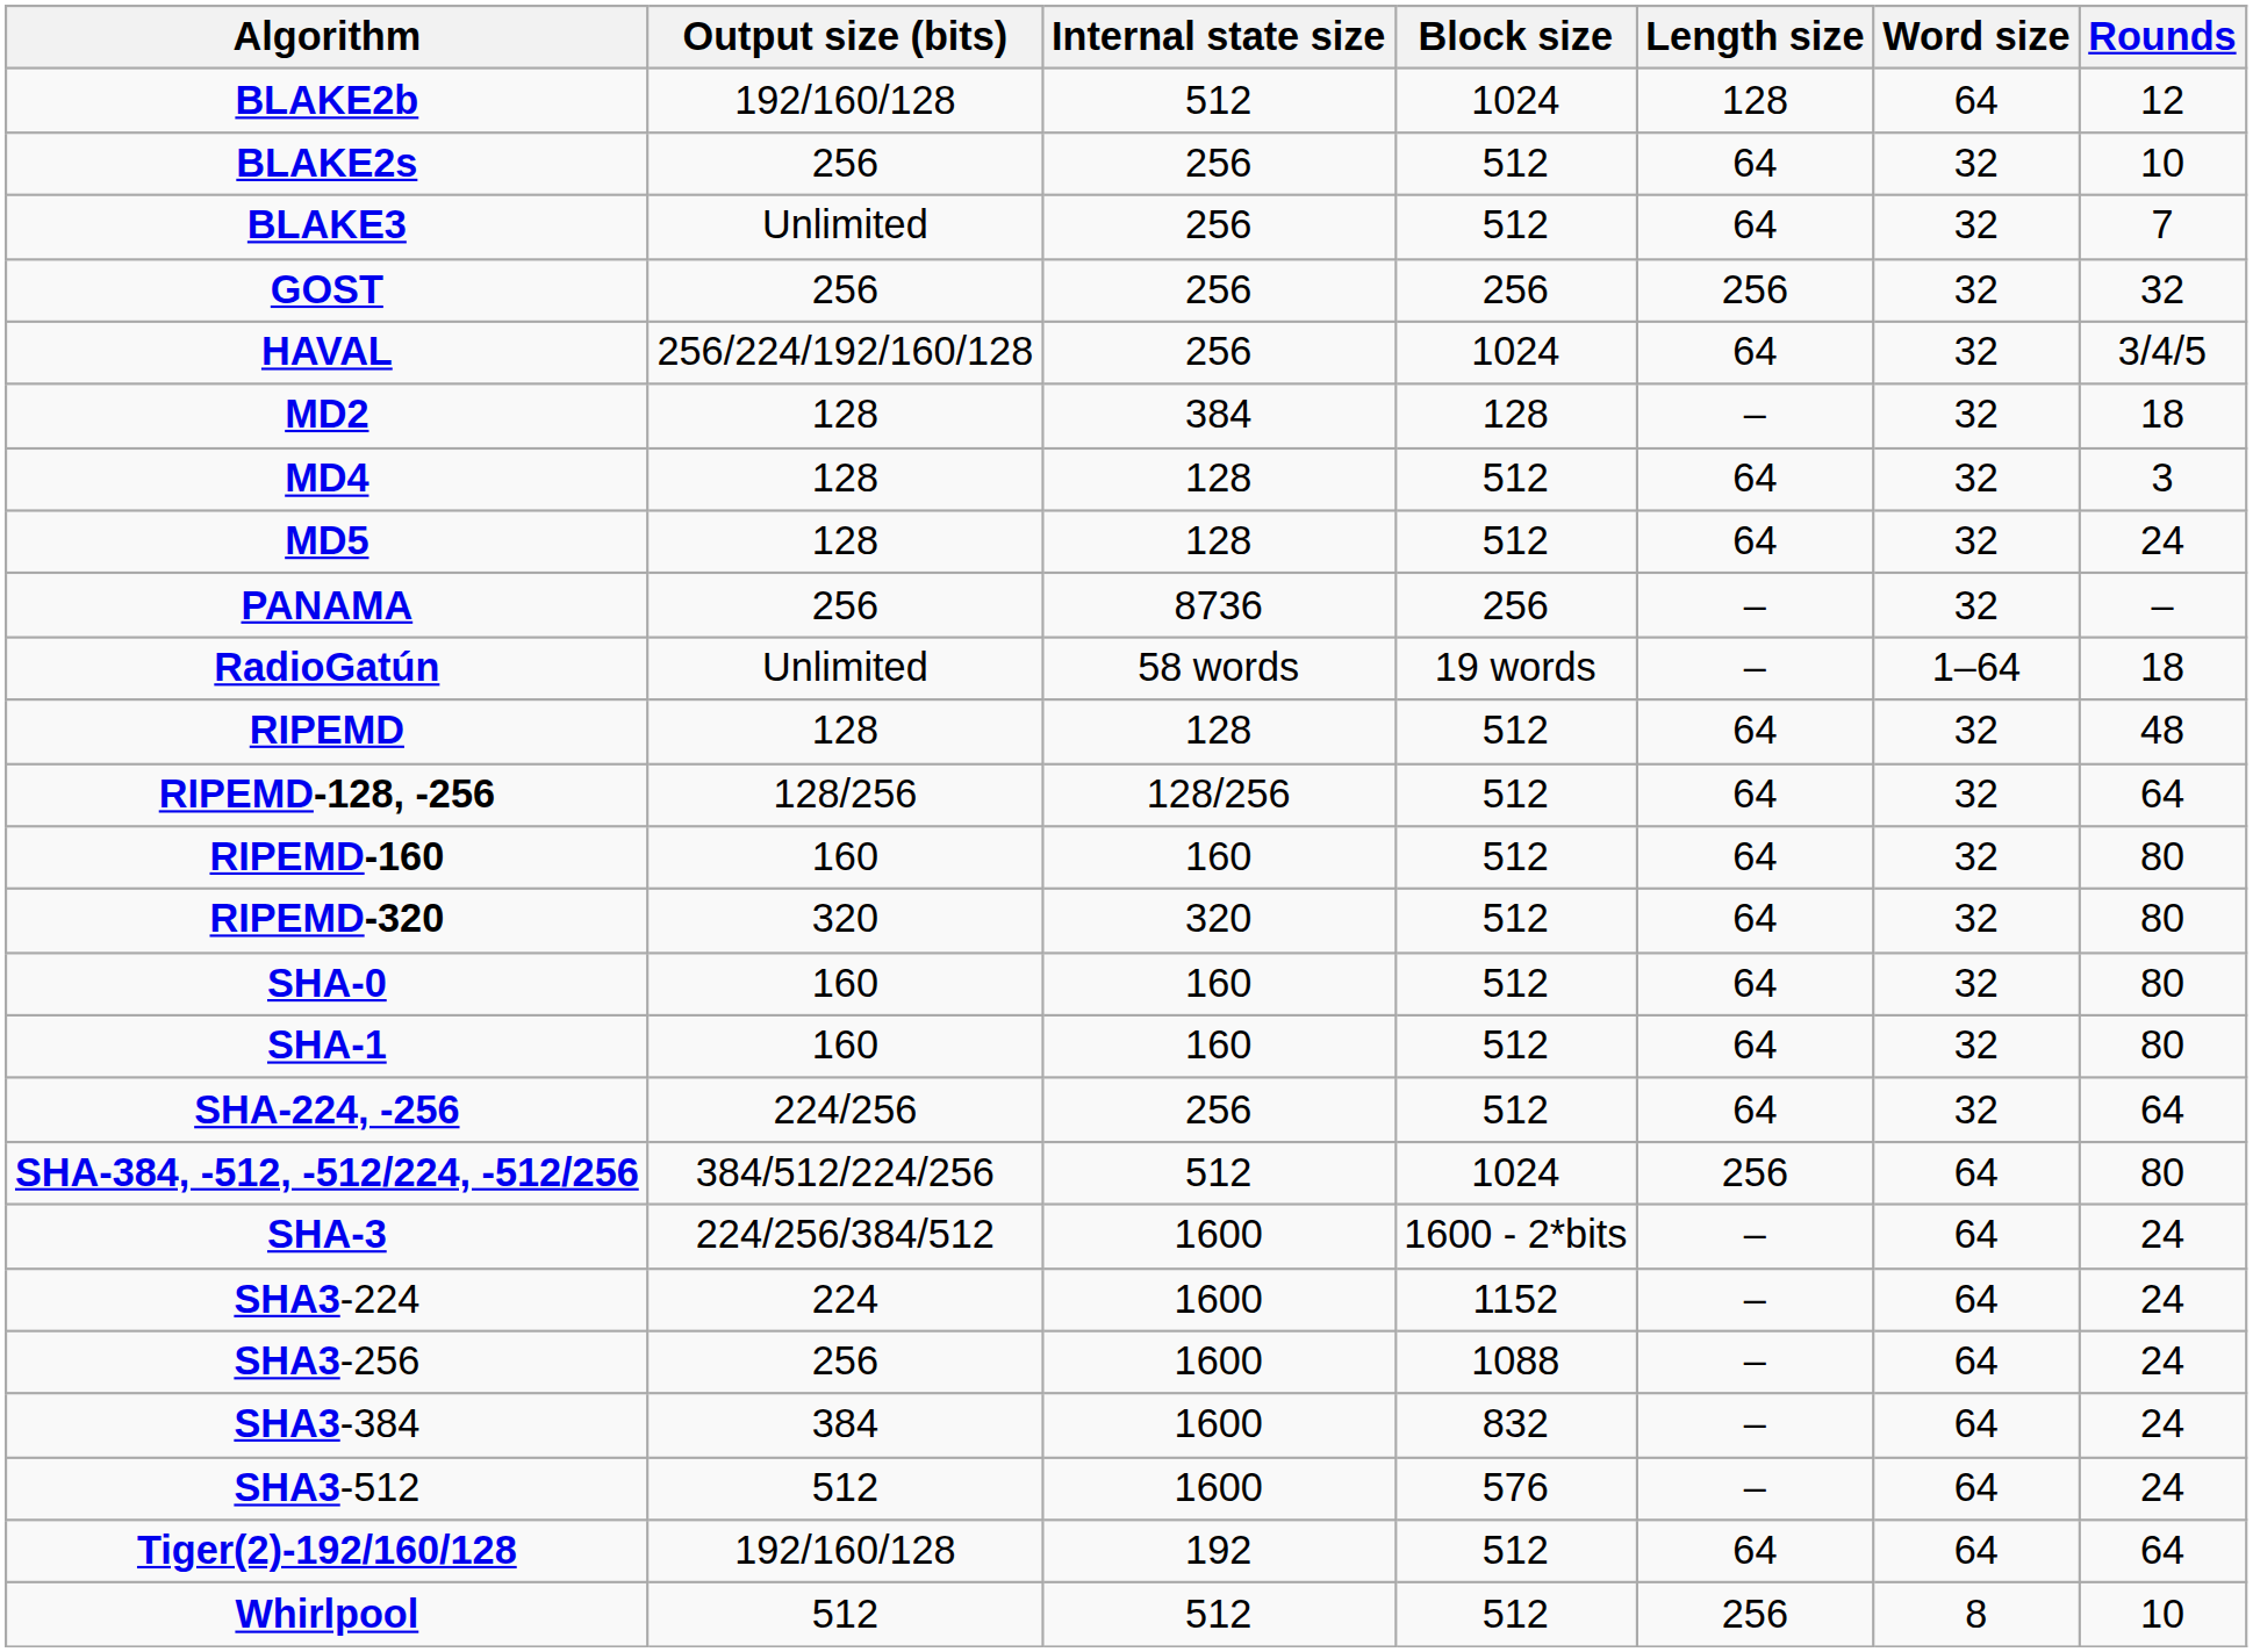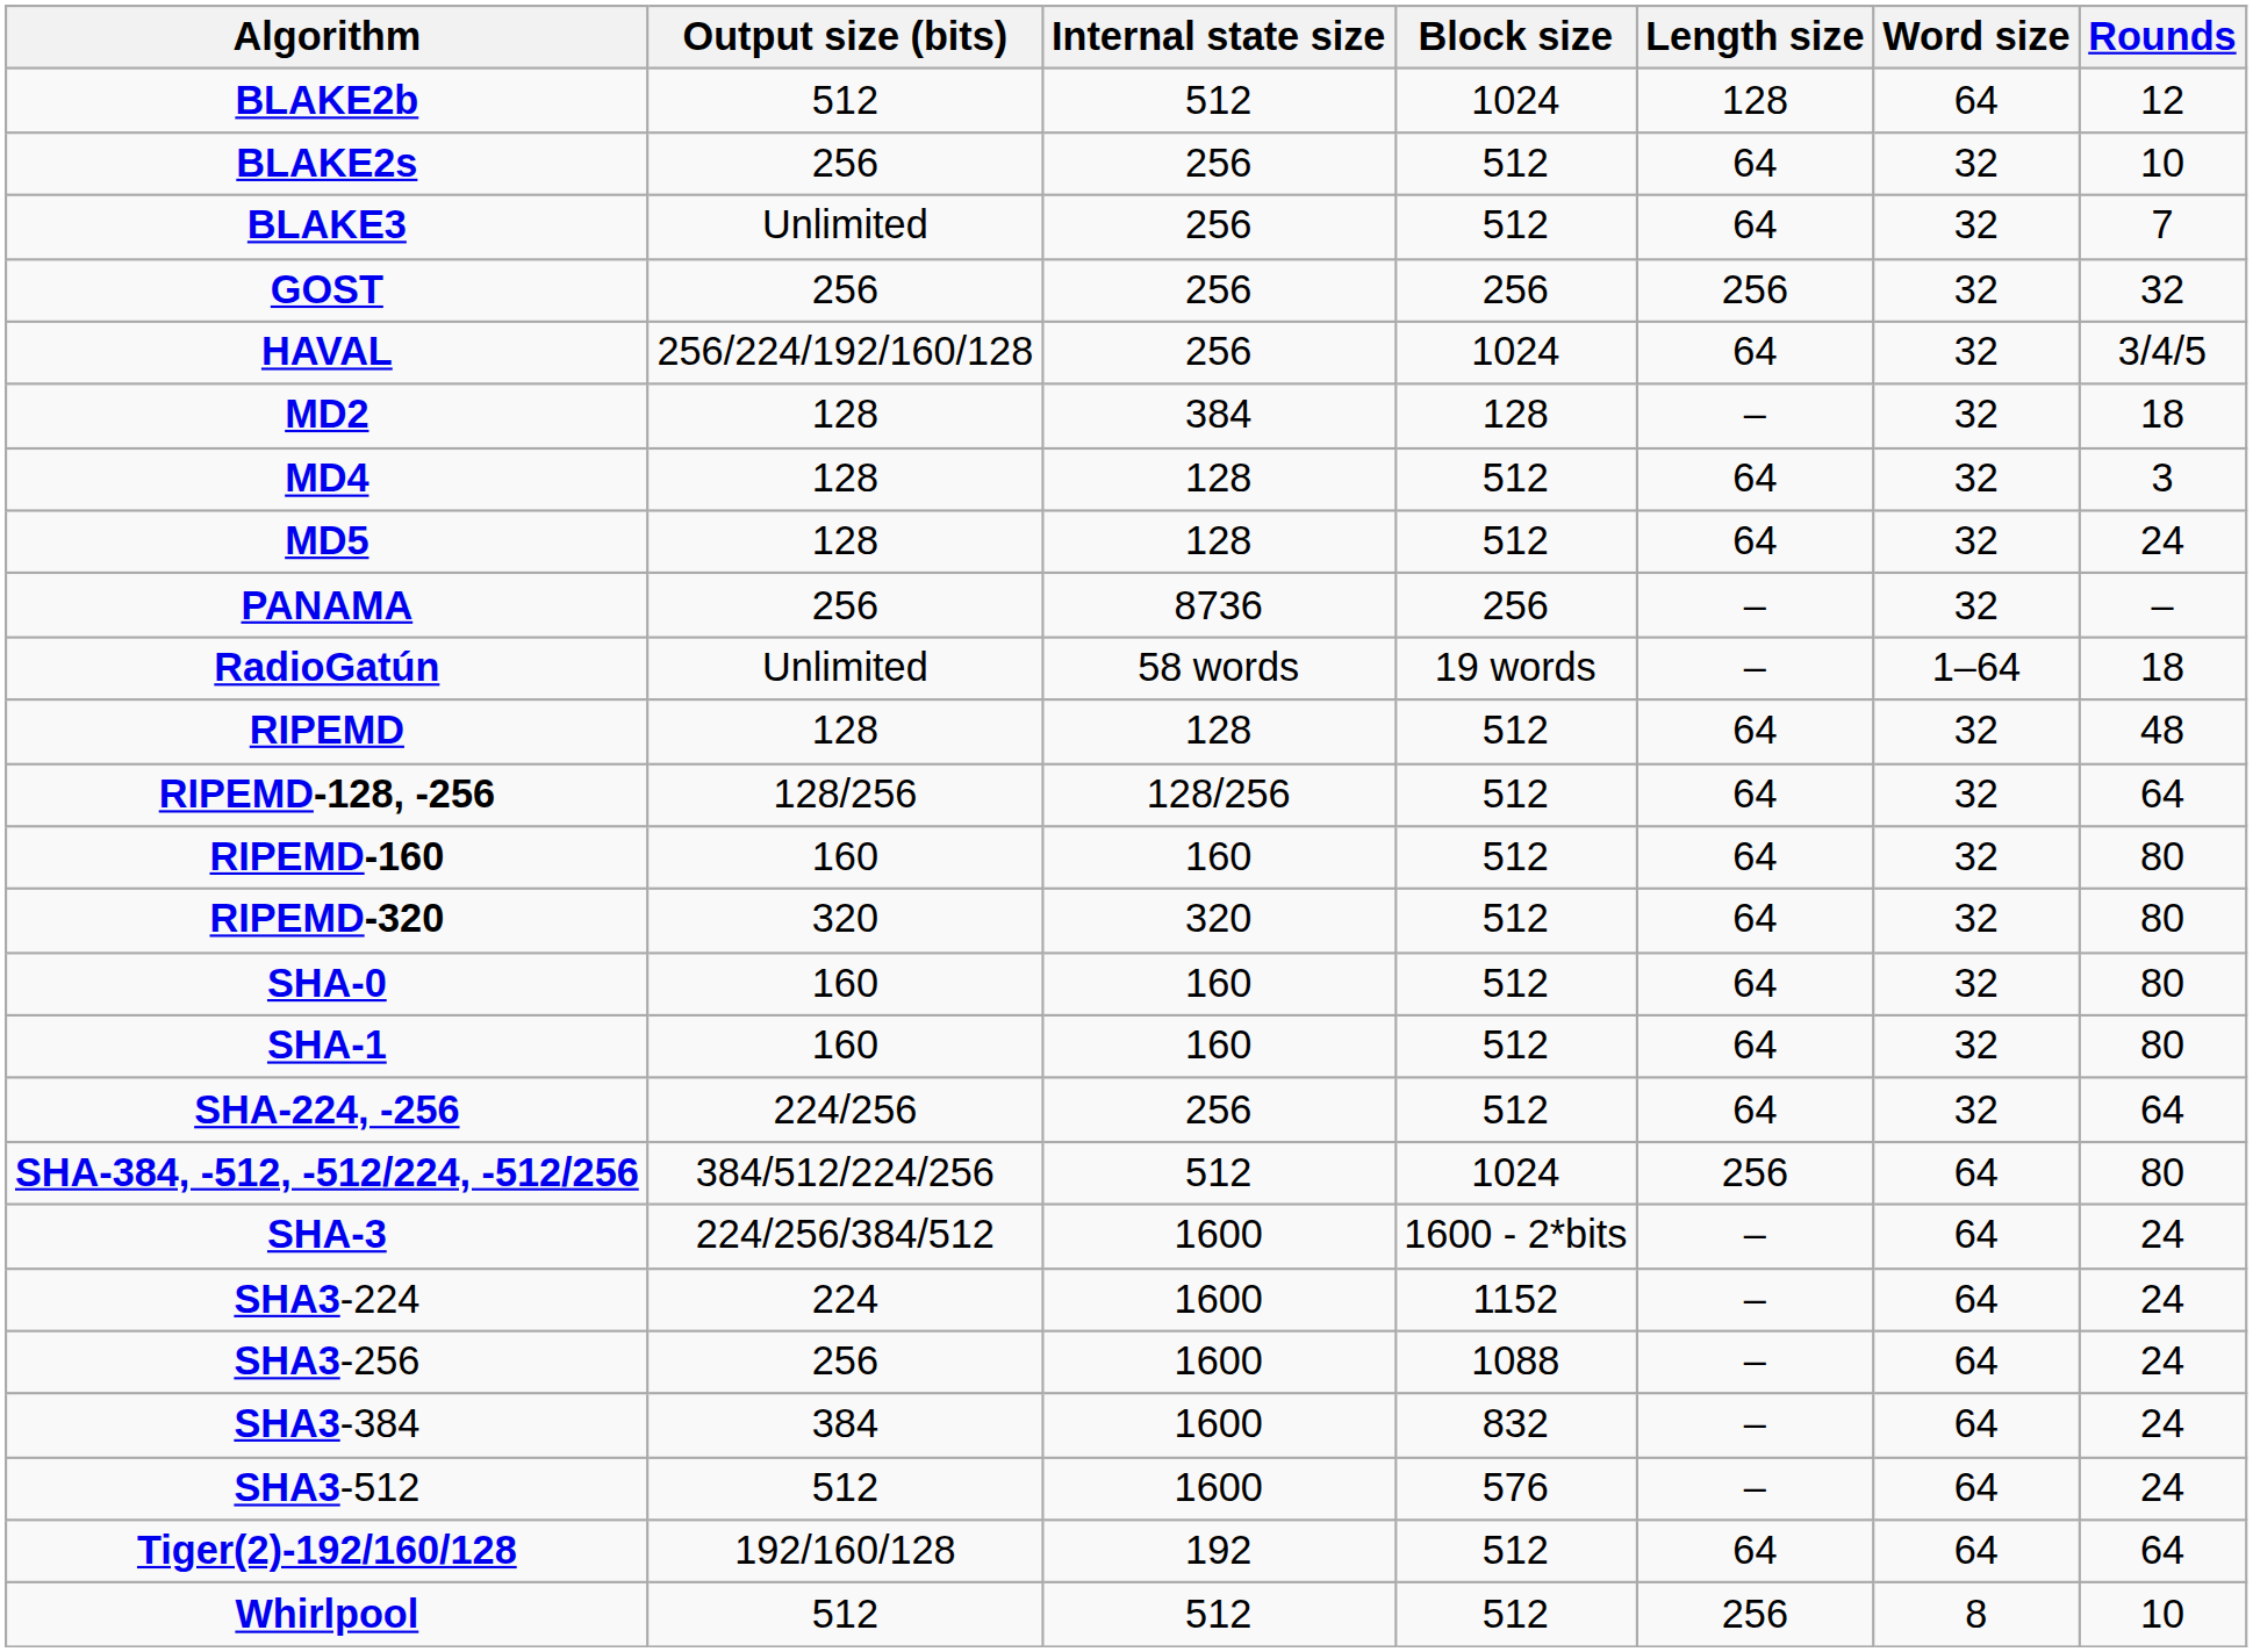 <table class="wikitable sortable" style="text-align: center">
 <tr>
 <th data-sort-type=text>Algorithm</th>
 <th data-sort-type=number>Output size (bits)</th>
 <th data-sort-type=number>Internal state size</th>
 <th data-sort-type=number>Block size</th>
 <th data-sort-type=number>Length size</th>
 <th data-sort-type=number>Word size</th>
 <th data-sort-type=number><a href='#'>Rounds</a></th>
 </tr>
 <tr>
 <td><strong><a href='#'>BLAKE2b</a></strong></td>
-<td>192/160/128</td>
+<td>512</td>
 <td>512</td>
 <td>1024</td>
 <td>128</td>
 <td>64</td>
 <td>12</td>
 </tr>
 <tr>
 <td><strong><a href='#'>BLAKE2s</a></strong></td>
 <td>256</td>
 <td>256</td>
 <td>512</td>
 <td>64</td>
 <td>32</td>
 <td>10</td>
 </tr>
 <tr>
 <td><strong><a href='#'>BLAKE3</a></strong></td>
 <td>Unlimited</td>
 <td>256</td>
 <td>512</td>
 <td>64</td>
 <td>32</td>
 <td>7</td>
 </tr>
 <tr>
 <td><strong><a href='#'>GOST</a></strong></td>
 <td>256</td>
 <td>256</td>
 <td>256</td>
 <td>256</td>
 <td>32</td>
 <td>32</td>
 </tr>
 <tr>
 <td><strong><a href='#'>HAVAL</a></strong></td>
 <td>256/224/192/160/128</td>
 <td>256</td>
 <td>1024</td>
 <td>64</td>
 <td>32</td>
 <td>3/4/5</td>
 </tr>
 <tr>
 <td><strong><a href='#'>MD2</a></strong></td>
 <td>128</td>
 <td>384</td>
 <td>128</td>
 <td>–</td>
 <td>32</td>
 <td>18</td>
 </tr>
 <tr>
 <td><strong><a href='#'>MD4</a></strong></td>
 <td>128</td>
 <td>128</td>
 <td>512</td>
 <td>64</td>
 <td>32</td>
 <td>3</td>
 </tr>
 <tr>
 <td><strong><a href='#'>MD5</a></strong></td>
 <td>128</td>
 <td>128</td>
 <td>512</td>
 <td>64</td>
 <td>32</td>
 <td>24</td>
 </tr>
 <tr>
 <td><strong><a href='#'>PANAMA</a></strong></td>
 <td>256</td>
 <td>8736</td>
 <td>256</td>
 <td>–</td>
 <td>32</td>
 <td>–</td>
 </tr>
 <tr>
 <td><strong><a href='#'>RadioGatún</a></strong></td>
 <td>Unlimited</td>
 <td>58 words</td>
 <td>19 words</td>
 <td>–</td>
 <td>1–64</td>
 <td>18</td>
 </tr>
 <tr>
 <td><strong><a href='#'>RIPEMD</a></strong></td>
 <td>128</td>
 <td>128</td>
 <td>512</td>
 <td>64</td>
 <td>32</td>
 <td>48</td>
 </tr>
 <tr>
 <td><strong><a href='#'>RIPEMD</a>-128, -256</strong></td>
 <td>128/256</td>
 <td>128/256</td>
 <td>512</td>
 <td>64</td>
 <td>32</td>
 <td>64</td>
 </tr>
 <tr>
 <td><strong><a href='#'>RIPEMD</a>-160</strong></td>
 <td>160</td>
 <td>160</td>
 <td>512</td>
 <td>64</td>
 <td>32</td>
 <td>80</td>
 </tr>
 <tr>
 <td><strong><a href='#'>RIPEMD</a>-320</strong></td>
 <td>320</td>
 <td>320</td>
 <td>512</td>
 <td>64</td>
 <td>32</td>
 <td>80</td>
 </tr>
 <tr>
 <td><strong><a href='#'>SHA-0</a></strong></td>
 <td>160</td>
 <td>160</td>
 <td>512</td>
 <td>64</td>
 <td>32</td>
 <td>80</td>
 </tr>
 <tr>
 <td><strong><a href='#'>SHA-1</a></strong></td>
 <td>160</td>
 <td>160</td>
 <td>512</td>
 <td>64</td>
 <td>32</td>
 <td>80</td>
 </tr>
 <tr>
 <td><strong><a href='#'>SHA-224, -256</a></strong></td>
 <td>224/256</td>
 <td>256</td>
 <td>512</td>
 <td>64</td>
 <td>32</td>
 <td>64</td>
 </tr>
 <tr>
 <td><strong><a href='#'>SHA-384, -512, -512/224, -512/256</a></strong></td>
 <td>384/512/224/256</td>
 <td>512</td>
 <td>1024</td>
 <td>256</td>
 <td>64</td>
 <td>80</td>
 </tr>
 <tr>
 <td><strong><a href='#'>SHA-3</a></strong></td>
 <td>224/256/384/512</td>
 <td>1600</td>
 <td>1600 - 2*bits</td>
 <td>–</td>
 <td>64</td>
 <td>24</td>
 </tr>
 <tr>
 <td><strong><a href='#'>SHA3</a></strong>-224</td>
 <td>224</td>
 <td>1600</td>
 <td>1152</td>
 <td>–</td>
 <td>64</td>
 <td>24</td>
 </tr>
 <tr>
 <td><strong><a href='#'>SHA3</a></strong>-256</td>
 <td>256</td>
 <td>1600</td>
 <td>1088</td>
 <td>–</td>
 <td>64</td>
 <td>24</td>
 </tr>
 <tr>
 <td><strong><a href='#'>SHA3</a></strong>-384</td>
 <td>384</td>
 <td>1600</td>
 <td>832</td>
 <td>–</td>
 <td>64</td>
 <td>24</td>
 </tr>
 <tr>
 <td><strong><a href='#'>SHA3</a></strong>-512</td>
 <td>512</td>
 <td>1600</td>
 <td>576</td>
 <td>–</td>
 <td>64</td>
 <td>24</td>
 </tr>
 <tr>
 <td><strong><a href='#'>Tiger(2)-192/160/128</a></strong></td>
 <td>192/160/128</td>
 <td>192</td>
 <td>512</td>
 <td>64</td>
 <td>64</td>
 <td>64</td>
 </tr>
 <tr>
 <td><strong><a href='#'>Whirlpool</a></strong></td>
 <td>512</td>
 <td>512</td>
 <td>512</td>
 <td>256</td>
 <td>8</td>
 <td>10</td>
 </tr>
 </table>
